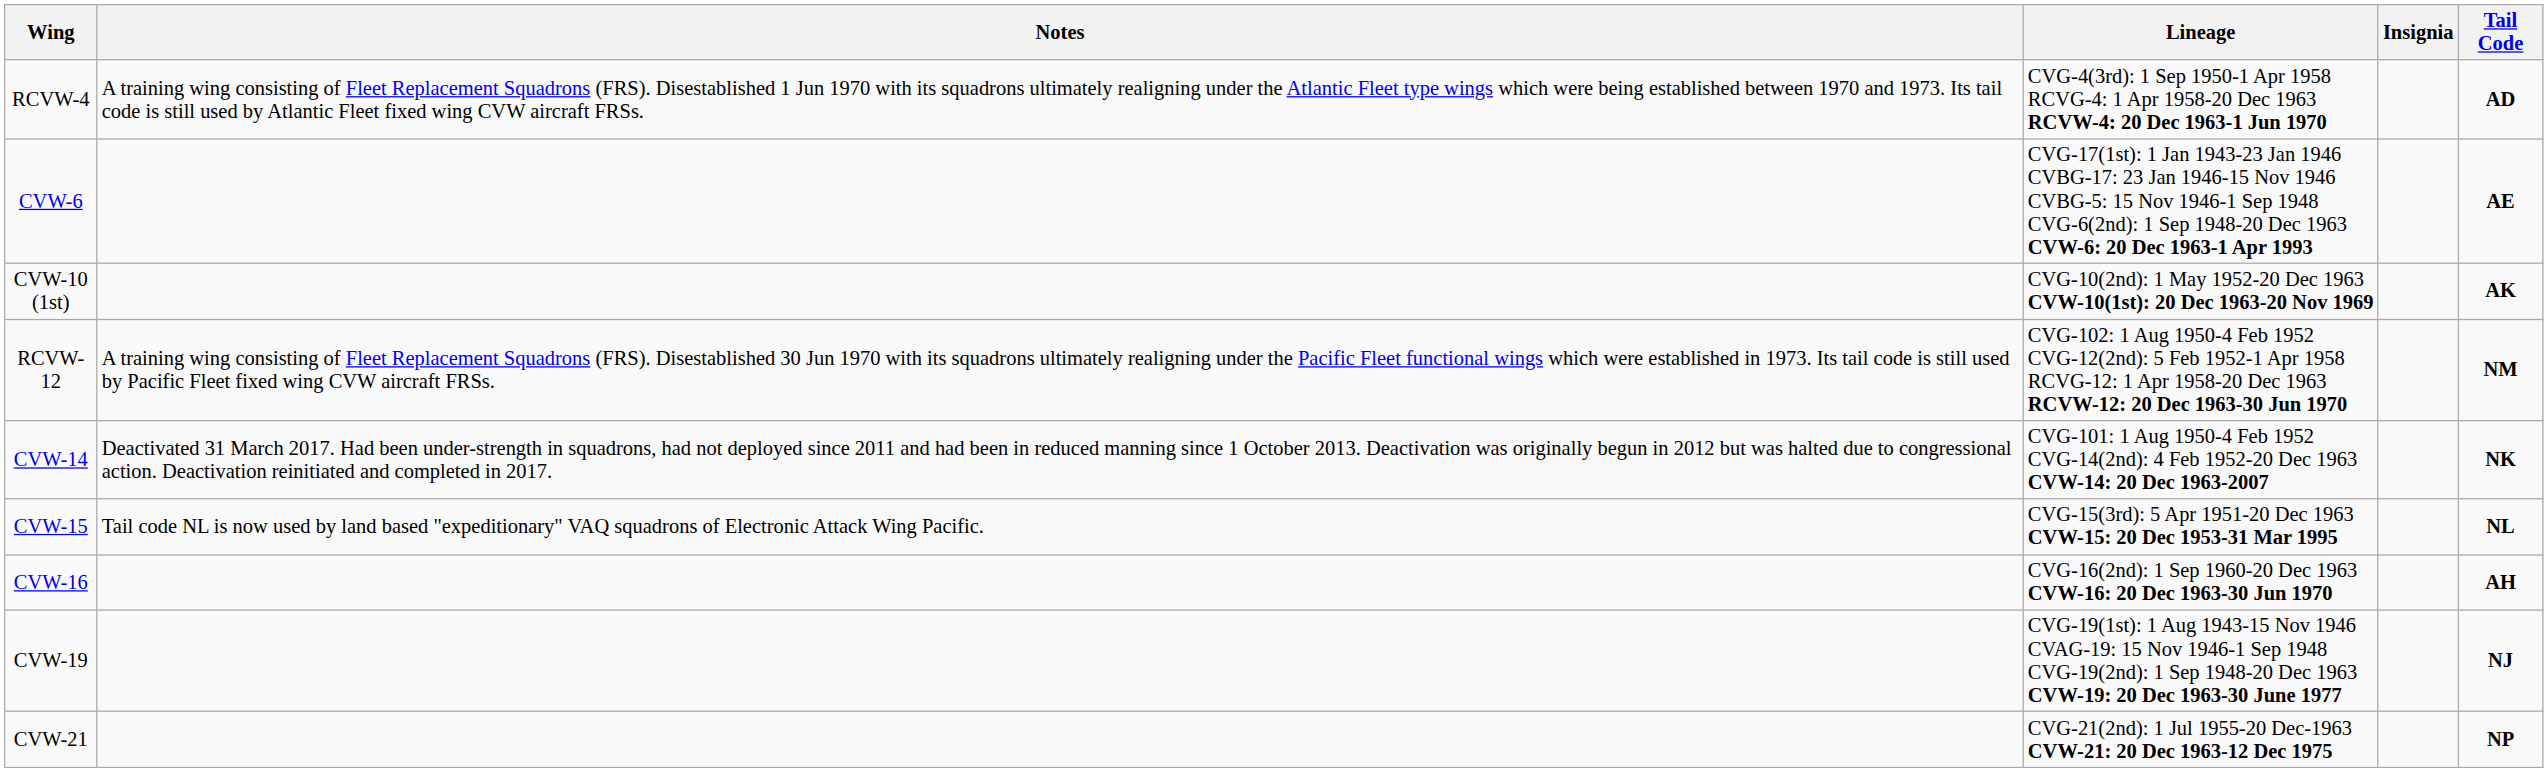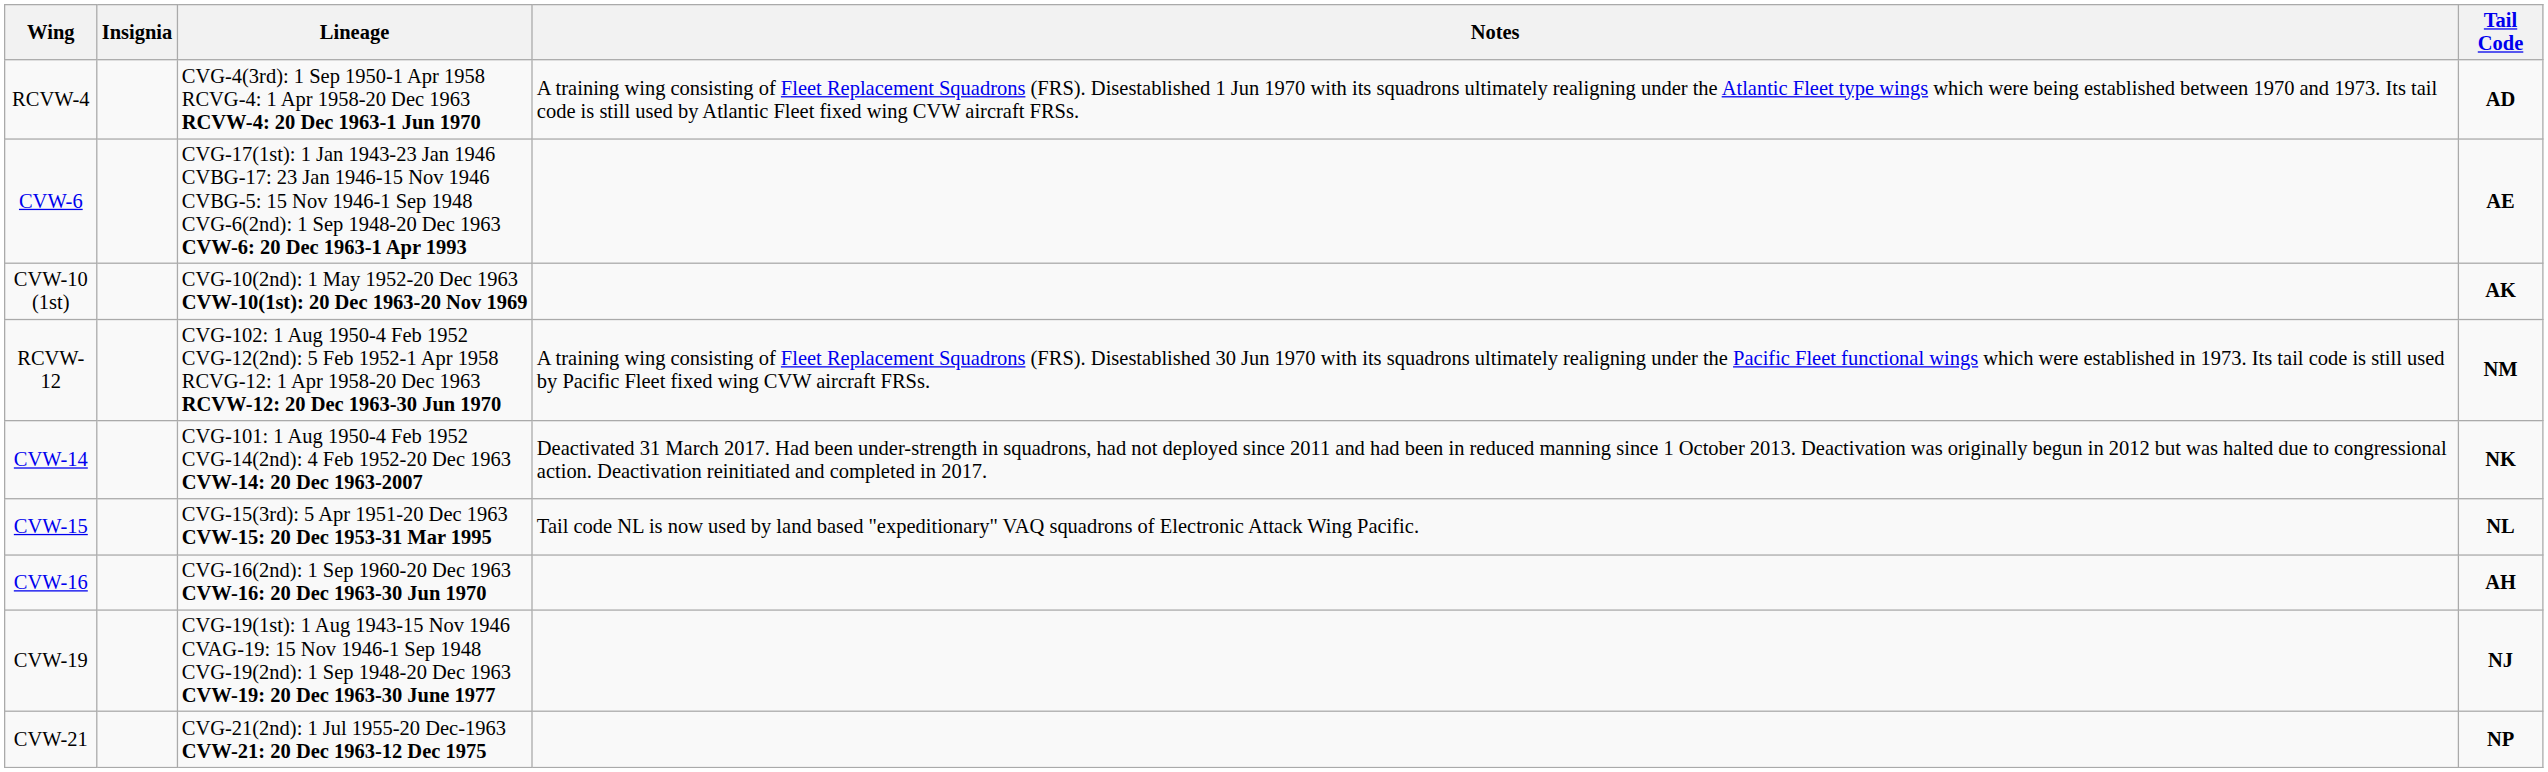 <table class="wikitable" width=100% style="text-align: center">
 <tr>
 <th>Wing</th>
+<th>Insignia</th>
+<th>Lineage</th>
 <th>Notes</th>
-<th>Lineage</th>
-<th>Insignia</th>
 <th><a href='#'>Tail Code</a></th>
 </tr>
 <tr>
 <td style="text-align:center;">RCVW-4</td>
+<td></td>
+<td align=left>CVG-4(3rd): 1 Sep 1950-1 Apr 1958<br>RCVG-4: 1 Apr 1958-20 Dec 1963<br><strong>RCVW-4: 20 Dec 1963-1 Jun 1970</strong></td>
 <td align=left>A training wing consisting of <a href='#'>Fleet Replacement Squadrons</a> (FRS). Disestablished 1 Jun 1970 with its squadrons ultimately realigning under the <a href='#'>Atlantic Fleet type wings</a> which were being established between 1970 and 1973. Its tail code is still used by Atlantic Fleet fixed wing CVW aircraft FRSs.</td>
-<td align=left>CVG-4(3rd): 1 Sep 1950-1 Apr 1958<br>RCVG-4: 1 Apr 1958-20 Dec 1963<br><strong>RCVW-4: 20 Dec 1963-1 Jun 1970</strong></td>
-<td></td>
 <td><strong>AD</strong></td>
 </tr>
 <tr>
 <td style="text-align:center;"><a href='#'>CVW-6</a></td>
+<td></td>
+<td align=left style="white-space: nowrap;">CVG-17(1st): 1 Jan 1943-23 Jan 1946<br>CVBG-17: 23 Jan 1946-15 Nov 1946<br>CVBG-5: 15 Nov 1946-1 Sep 1948<br>CVG-6(2nd): 1 Sep 1948-20 Dec 1963<br><strong>CVW-6: 20 Dec 1963-1 Apr 1993</strong></td>
 <td align=left></td>
-<td align=left style="white-space: nowrap;">CVG-17(1st): 1 Jan 1943-23 Jan 1946<br>CVBG-17: 23 Jan 1946-15 Nov 1946<br>CVBG-5: 15 Nov 1946-1 Sep 1948<br>CVG-6(2nd): 1 Sep 1948-20 Dec 1963<br><strong>CVW-6: 20 Dec 1963-1 Apr 1993</strong></td>
-<td></td>
 <td><strong>AE</strong></td>
 </tr>
 <tr>
 <td style="text-align:center;">CVW-10<br>(1st)</td>
+<td></td>
+<td align=left style="white-space: nowrap;">CVG-10(2nd): 1 May 1952-20 Dec 1963<br><strong>CVW-10(1st): 20 Dec 1963-20 Nov 1969</strong></td>
 <td align=left></td>
-<td align=left style="white-space: nowrap;">CVG-10(2nd): 1 May 1952-20 Dec 1963<br><strong>CVW-10(1st): 20 Dec 1963-20 Nov 1969</strong></td>
-<td></td>
 <td><strong>AK</strong></td>
 </tr>
 <tr>
 <td style="text-align:center;" style="white-space: nowrap;">RCVW-12</td>
+<td></td>
+<td align=left style="white-space: nowrap;">CVG-102: 1 Aug 1950-4 Feb 1952<br>CVG-12(2nd): 5 Feb 1952-1 Apr 1958<br>RCVG-12: 1 Apr 1958-20 Dec 1963<br><strong>RCVW-12: 20 Dec 1963-30 Jun 1970</strong></td>
 <td align=left>A training wing consisting of <a href='#'>Fleet Replacement Squadrons</a> (FRS). Disestablished 30 Jun 1970 with its squadrons ultimately realigning under the <a href='#'>Pacific Fleet functional wings</a> which were established in 1973. Its tail code is still used by Pacific Fleet fixed wing CVW aircraft FRSs.</td>
-<td align=left style="white-space: nowrap;">CVG-102: 1 Aug 1950-4 Feb 1952<br>CVG-12(2nd): 5 Feb 1952-1 Apr 1958<br>RCVG-12: 1 Apr 1958-20 Dec 1963<br><strong>RCVW-12: 20 Dec 1963-30 Jun 1970</strong></td>
-<td></td>
 <td><strong>NM</strong></td>
 </tr>
 <tr>
 <td style="text-align:center;"><a href='#'>CVW-14</a></td>
+<td></td>
+<td align=left>CVG-101: 1 Aug 1950-4 Feb 1952<br>CVG-14(2nd): 4 Feb 1952-20 Dec 1963<br><strong>CVW-14: 20 Dec 1963-2007</strong></td>
 <td align=left>Deactivated 31 March 2017. Had been under-strength in squadrons, had not deployed since 2011 and had been in reduced manning since 1 October 2013. Deactivation was originally begun in 2012 but was halted due to congressional action. Deactivation reinitiated and completed in 2017.</td>
-<td align=left>CVG-101: 1 Aug 1950-4 Feb 1952<br>CVG-14(2nd): 4 Feb 1952-20 Dec 1963<br><strong>CVW-14: 20 Dec 1963-2007</strong></td>
-<td></td>
 <td><strong>NK</strong></td>
 </tr>
 <tr>
 <td style="text-align:center;"><a href='#'>CVW-15</a></td>
+<td></td>
+<td align=left>CVG-15(3rd): 5 Apr 1951-20 Dec 1963<br><strong>CVW-15: 20 Dec 1953-31 Mar 1995</strong></td>
 <td align=left>Tail code NL is now used by land based "expeditionary" VAQ squadrons of Electronic Attack Wing Pacific.</td>
-<td align=left>CVG-15(3rd): 5 Apr 1951-20 Dec 1963<br><strong>CVW-15: 20 Dec 1953-31 Mar 1995</strong></td>
-<td></td>
 <td><strong>NL</strong></td>
 </tr>
 <tr>
 <td style="text-align:center;"><a href='#'>CVW-16</a></td>
+<td></td>
+<td align=left>CVG-16(2nd): 1 Sep 1960-20 Dec 1963<br><strong>CVW-16: 20 Dec 1963-30 Jun 1970</strong></td>
 <td align=left></td>
-<td align=left>CVG-16(2nd): 1 Sep 1960-20 Dec 1963<br><strong>CVW-16: 20 Dec 1963-30 Jun 1970</strong></td>
-<td></td>
 <td><strong>AH</strong></td>
 </tr>
 <tr>
 <td style="text-align:center;">CVW-19</td>
+<td></td>
+<td align=left>CVG-19(1st): 1 Aug 1943-15 Nov 1946<br>CVAG-19: 15 Nov 1946-1 Sep 1948<br>CVG-19(2nd): 1 Sep 1948-20 Dec 1963<br><strong>CVW-19: 20 Dec 1963-30 June 1977</strong></td>
 <td align=left></td>
-<td align=left>CVG-19(1st): 1 Aug 1943-15 Nov 1946<br>CVAG-19: 15 Nov 1946-1 Sep 1948<br>CVG-19(2nd): 1 Sep 1948-20 Dec 1963<br><strong>CVW-19: 20 Dec 1963-30 June 1977</strong></td>
-<td></td>
 <td><strong>NJ</strong></td>
 </tr>
 <tr>
 <td style="text-align:center;">CVW-21</td>
+<td></td>
+<td align=left>CVG-21(2nd): 1 Jul 1955-20 Dec-1963<br><strong>CVW-21: 20 Dec 1963-12 Dec 1975</strong></td>
 <td align=left></td>
-<td align=left>CVG-21(2nd): 1 Jul 1955-20 Dec-1963<br><strong>CVW-21: 20 Dec 1963-12 Dec 1975</strong></td>
-<td></td>
 <td><strong>NP</strong></td>
 </tr>
 </table>
